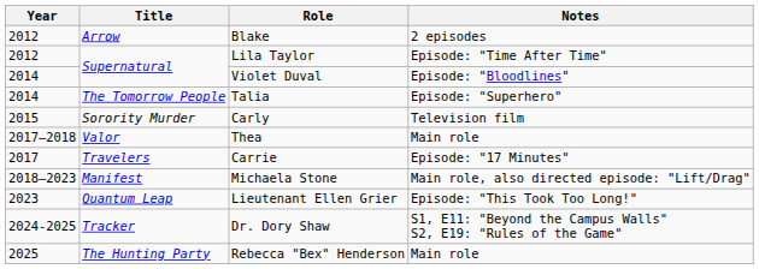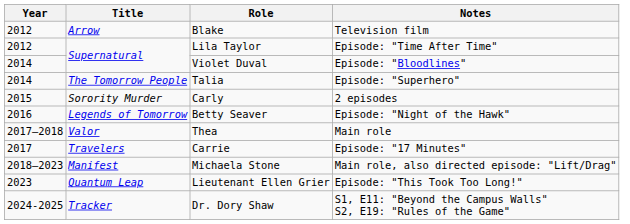 <table class="wikitable sortable">
 <tr>
 <th>Year</th>
 <th>Title</th>
 <th>Role</th>
 <th class="unsortable">Notes</th>
 </tr>
 <tr>
 <td>2012</td>
 <td><em><a href='#'>Arrow</a></em></td>
 <td>Blake</td>
-<td>2 episodes</td>
+<td>Television film</td>
 </tr>
 <tr>
 <td>2012</td>
 <td rowspan="2"><em><a href='#'>Supernatural</a></em></td>
 <td>Lila Taylor</td>
 <td>Episode: "Time After Time"</td>
 </tr>
 <tr>
 <td>2014</td>
 <td>Violet Duval</td>
 <td>Episode: "<a href='#'>Bloodlines</a>"</td>
 </tr>
 <tr>
 <td>2014</td>
 <td data-sort-value="Tomorrow People, The"><em><a href='#'>The Tomorrow People</a></em></td>
 <td>Talia</td>
 <td>Episode: "Superhero"</td>
 </tr>
 <tr>
 <td>2015</td>
 <td><em>Sorority Murder</em></td>
 <td>Carly</td>
-<td>Television film</td>
+<td>2 episodes</td>
+</tr>
+<tr>
+<td>2016</td>
+<td><em><a href='#'>Legends of Tomorrow</a></em></td>
+<td>Betty Seaver</td>
+<td>Episode: "Night of the Hawk"</td>
 </tr>
 <tr>
 <td>2017–2018</td>
 <td><em><a href='#'>Valor</a></em></td>
 <td>Thea</td>
 <td>Main role</td>
 </tr>
 <tr>
 <td>2017</td>
 <td><em><a href='#'>Travelers</a></em></td>
 <td>Carrie</td>
 <td>Episode: "17 Minutes"</td>
 </tr>
 <tr>
 <td>2018–2023</td>
 <td><em><a href='#'>Manifest</a></em></td>
 <td>Michaela Stone</td>
 <td>Main role, also directed episode: "Lift/Drag"</td>
 </tr>
 <tr>
 <td>2023</td>
 <td><em><a href='#'>Quantum Leap</a></em></td>
 <td>Lieutenant Ellen Grier</td>
 <td>Episode: "This Took Too Long!"</td>
 </tr>
 <tr>
 <td>2024-2025</td>
 <td><em><a href='#'>Tracker</a></em></td>
 <td>Dr. Dory Shaw</td>
 <td>S1, E11: "Beyond the Campus Walls"<br>S2, E19: "Rules of the Game"</td>
 </tr>
-<tr>
-<td>2025</td>
-<td data-sort-value="Hunting Party, The"><em><a href='#'>The Hunting Party</a></em></td>
-<td>Rebecca "Bex" Henderson</td>
-<td>Main role</td>
-</tr>
 </table>
